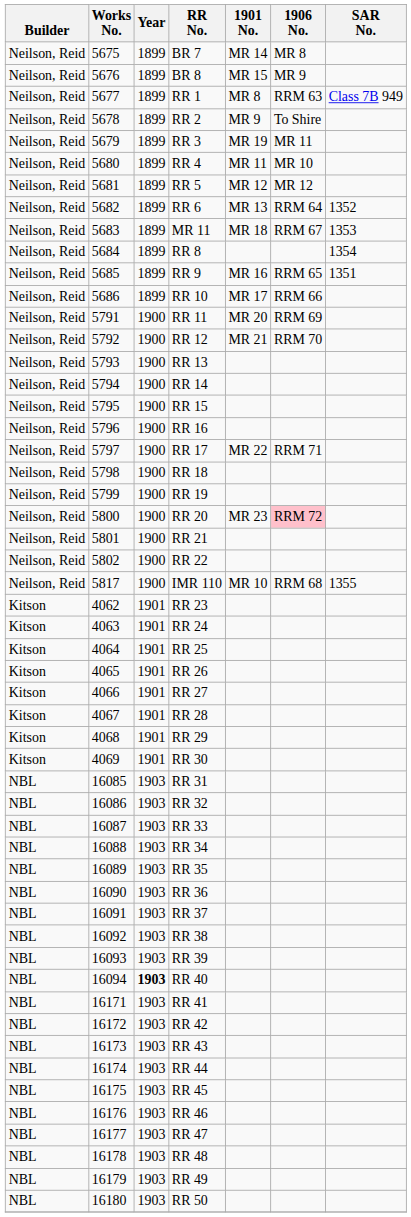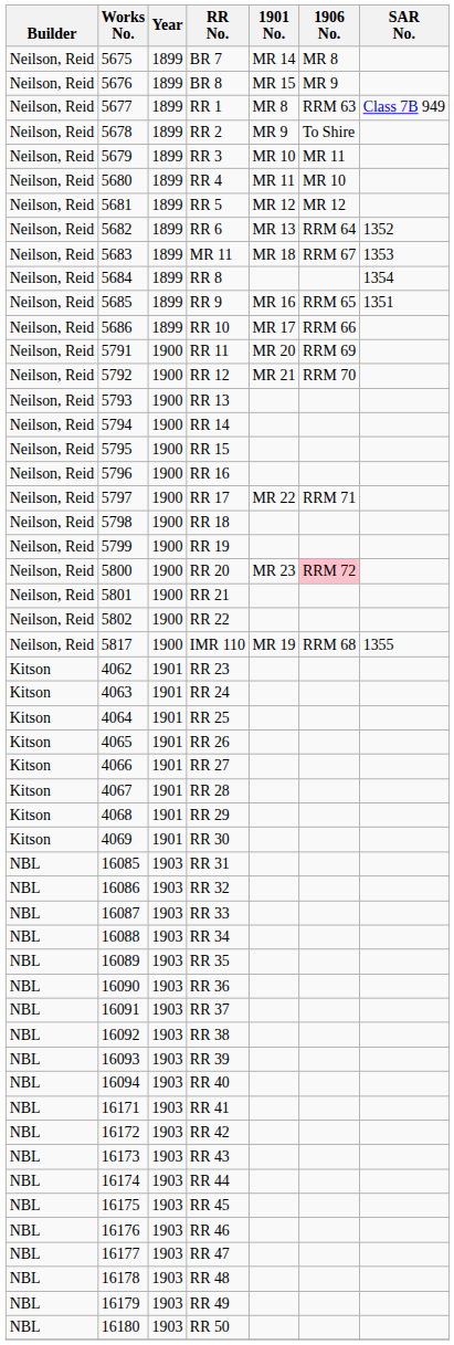 <table class="wikitable collapsible collapsed sortable" style="margin:0.5em auto; font-size:100%;">
 <tr>
 <th><br>Builder</th>
 <th>Works<br>No.</th>
 <th>Year<br></th>
 <th>RR<br>No.</th>
 <th>1901<br>No.</th>
 <th>1906<br>No.</th>
 <th>SAR<br>No.</th>
 </tr>
 <tr>
 <td>Neilson, Reid</td>
 <td>5675</td>
 <td>1899</td>
 <td>BR 7</td>
 <td>MR 14</td>
 <td>MR 8</td>
 <td></td>
 </tr>
 <tr>
 <td>Neilson, Reid</td>
 <td>5676</td>
 <td>1899</td>
 <td>BR 8</td>
 <td>MR 15</td>
 <td>MR 9</td>
 <td></td>
 </tr>
 <tr>
 <td>Neilson, Reid</td>
 <td>5677</td>
 <td>1899</td>
 <td>RR 1</td>
 <td>MR 8</td>
 <td>RRM 63</td>
 <td><a href='#'>Class 7B</a> 949</td>
 </tr>
 <tr>
 <td>Neilson, Reid</td>
 <td>5678</td>
 <td>1899</td>
 <td>RR 2</td>
 <td>MR 9</td>
 <td>To Shire</td>
 <td></td>
 </tr>
 <tr>
 <td>Neilson, Reid</td>
 <td>5679</td>
 <td>1899</td>
 <td>RR 3</td>
-<td>MR 19</td>
+<td>MR 10</td>
 <td>MR 11</td>
 <td></td>
 </tr>
 <tr>
 <td>Neilson, Reid</td>
 <td>5680</td>
 <td>1899</td>
 <td>RR 4</td>
 <td>MR 11</td>
 <td>MR 10</td>
 <td></td>
 </tr>
 <tr>
 <td>Neilson, Reid</td>
 <td>5681</td>
 <td>1899</td>
 <td>RR 5</td>
 <td>MR 12</td>
 <td>MR 12</td>
 <td></td>
 </tr>
 <tr>
 <td>Neilson, Reid</td>
 <td>5682</td>
 <td>1899</td>
 <td>RR 6</td>
 <td>MR 13</td>
 <td>RRM 64</td>
 <td>1352</td>
 </tr>
 <tr>
 <td>Neilson, Reid</td>
 <td>5683</td>
 <td>1899</td>
 <td>MR 11</td>
 <td>MR 18</td>
 <td>RRM 67</td>
 <td>1353</td>
 </tr>
 <tr>
 <td>Neilson, Reid</td>
 <td>5684</td>
 <td>1899</td>
 <td>RR 8</td>
 <td></td>
 <td></td>
 <td>1354</td>
 </tr>
 <tr>
 <td>Neilson, Reid</td>
 <td>5685</td>
 <td>1899</td>
 <td>RR 9</td>
 <td>MR 16</td>
 <td>RRM 65</td>
 <td>1351</td>
 </tr>
 <tr>
 <td>Neilson, Reid</td>
 <td>5686</td>
 <td>1899</td>
 <td>RR 10</td>
 <td>MR 17</td>
 <td>RRM 66</td>
 <td></td>
 </tr>
 <tr>
 <td>Neilson, Reid</td>
 <td>5791</td>
 <td>1900</td>
 <td>RR 11</td>
 <td>MR 20</td>
 <td>RRM 69</td>
 <td></td>
 </tr>
 <tr>
 <td>Neilson, Reid</td>
 <td>5792</td>
 <td>1900</td>
 <td>RR 12</td>
 <td>MR 21</td>
 <td>RRM 70</td>
 <td></td>
 </tr>
 <tr>
 <td>Neilson, Reid</td>
 <td>5793</td>
 <td>1900</td>
 <td>RR 13</td>
 <td></td>
 <td></td>
 <td></td>
 </tr>
 <tr>
 <td>Neilson, Reid</td>
 <td>5794</td>
 <td>1900</td>
 <td>RR 14</td>
 <td></td>
 <td></td>
 <td></td>
 </tr>
 <tr>
 <td>Neilson, Reid</td>
 <td>5795</td>
 <td>1900</td>
 <td>RR 15</td>
 <td></td>
 <td></td>
 <td></td>
 </tr>
 <tr>
 <td>Neilson, Reid</td>
 <td>5796</td>
 <td>1900</td>
 <td>RR 16</td>
 <td></td>
 <td></td>
 <td></td>
 </tr>
 <tr>
 <td>Neilson, Reid</td>
 <td>5797</td>
 <td>1900</td>
 <td>RR 17</td>
 <td>MR 22</td>
 <td>RRM 71</td>
 <td></td>
 </tr>
 <tr>
 <td>Neilson, Reid</td>
 <td>5798</td>
 <td>1900</td>
 <td>RR 18</td>
 <td></td>
 <td></td>
 <td></td>
 </tr>
 <tr>
 <td>Neilson, Reid</td>
 <td>5799</td>
 <td>1900</td>
 <td>RR 19</td>
 <td></td>
 <td></td>
 <td></td>
 </tr>
 <tr>
 <td>Neilson, Reid</td>
 <td>5800</td>
 <td>1900</td>
 <td>RR 20</td>
 <td>MR 23</td>
 <td style="background: pink;">RRM 72</td>
 <td></td>
 </tr>
 <tr>
 <td>Neilson, Reid</td>
 <td>5801</td>
 <td>1900</td>
 <td>RR 21</td>
 <td></td>
 <td></td>
 <td></td>
 </tr>
 <tr>
 <td>Neilson, Reid</td>
 <td>5802</td>
 <td>1900</td>
 <td>RR 22</td>
 <td></td>
 <td></td>
 <td></td>
 </tr>
 <tr>
 <td>Neilson, Reid</td>
 <td>5817</td>
 <td>1900</td>
 <td>IMR 110</td>
-<td>MR 10</td>
+<td>MR 19</td>
 <td>RRM 68</td>
 <td>1355</td>
 </tr>
 <tr>
 <td>Kitson</td>
 <td>4062</td>
 <td>1901</td>
 <td>RR 23</td>
 <td></td>
 <td></td>
 <td></td>
 </tr>
 <tr>
 <td>Kitson</td>
 <td>4063</td>
 <td>1901</td>
 <td>RR 24</td>
 <td></td>
 <td></td>
 <td></td>
 </tr>
 <tr>
 <td>Kitson</td>
 <td>4064</td>
 <td>1901</td>
 <td>RR 25</td>
 <td></td>
 <td></td>
 <td></td>
 </tr>
 <tr>
 <td>Kitson</td>
 <td>4065</td>
 <td>1901</td>
 <td>RR 26</td>
 <td></td>
 <td></td>
 <td></td>
 </tr>
 <tr>
 <td>Kitson</td>
 <td>4066</td>
 <td>1901</td>
 <td>RR 27</td>
 <td></td>
 <td></td>
 <td></td>
 </tr>
 <tr>
 <td>Kitson</td>
 <td>4067</td>
 <td>1901</td>
 <td>RR 28</td>
 <td></td>
 <td></td>
 <td></td>
 </tr>
 <tr>
 <td>Kitson</td>
 <td>4068</td>
 <td>1901</td>
 <td>RR 29</td>
 <td></td>
 <td></td>
 <td></td>
 </tr>
 <tr>
 <td>Kitson</td>
 <td>4069</td>
 <td>1901</td>
 <td>RR 30</td>
 <td></td>
 <td></td>
 <td></td>
 </tr>
 <tr>
 <td>NBL</td>
 <td>16085</td>
 <td>1903</td>
 <td>RR 31</td>
 <td></td>
 <td></td>
 <td></td>
 </tr>
 <tr>
 <td>NBL</td>
 <td>16086</td>
 <td>1903</td>
 <td>RR 32</td>
 <td></td>
 <td></td>
 <td></td>
 </tr>
 <tr>
 <td>NBL</td>
 <td>16087</td>
 <td>1903</td>
 <td>RR 33</td>
 <td></td>
 <td></td>
 <td></td>
 </tr>
 <tr>
 <td>NBL</td>
 <td>16088</td>
 <td>1903</td>
 <td>RR 34</td>
 <td></td>
 <td></td>
 <td></td>
 </tr>
 <tr>
 <td>NBL</td>
 <td>16089</td>
 <td>1903</td>
 <td>RR 35</td>
 <td></td>
 <td></td>
 <td></td>
 </tr>
 <tr>
 <td>NBL</td>
 <td>16090</td>
 <td>1903</td>
 <td>RR 36</td>
 <td></td>
 <td></td>
 <td></td>
 </tr>
 <tr>
 <td>NBL</td>
 <td>16091</td>
 <td>1903</td>
 <td>RR 37</td>
 <td></td>
 <td></td>
 <td></td>
 </tr>
 <tr>
 <td>NBL</td>
 <td>16092</td>
 <td>1903</td>
 <td>RR 38</td>
 <td></td>
 <td></td>
 <td></td>
 </tr>
 <tr>
 <td>NBL</td>
 <td>16093</td>
 <td>1903</td>
 <td>RR 39</td>
 <td></td>
 <td></td>
 <td></td>
 </tr>
 <tr>
 <td>NBL</td>
 <td>16094</td>
-<td><strong>1903</strong></td>
+<td>1903</td>
 <td>RR 40</td>
 <td></td>
 <td></td>
 <td></td>
 </tr>
 <tr>
 <td>NBL</td>
 <td>16171</td>
 <td>1903</td>
 <td>RR 41</td>
 <td></td>
 <td></td>
 <td></td>
 </tr>
 <tr>
 <td>NBL</td>
 <td>16172</td>
 <td>1903</td>
 <td>RR 42</td>
 <td></td>
 <td></td>
 <td></td>
 </tr>
 <tr>
 <td>NBL</td>
 <td>16173</td>
 <td>1903</td>
 <td>RR 43</td>
 <td></td>
 <td></td>
 <td></td>
 </tr>
 <tr>
 <td>NBL</td>
 <td>16174</td>
 <td>1903</td>
 <td>RR 44</td>
 <td></td>
 <td></td>
 <td></td>
 </tr>
 <tr>
 <td>NBL</td>
 <td>16175</td>
 <td>1903</td>
 <td>RR 45</td>
 <td></td>
 <td></td>
 <td></td>
 </tr>
 <tr>
 <td>NBL</td>
 <td>16176</td>
 <td>1903</td>
 <td>RR 46</td>
 <td></td>
 <td></td>
 <td></td>
 </tr>
 <tr>
 <td>NBL</td>
 <td>16177</td>
 <td>1903</td>
 <td>RR 47</td>
 <td></td>
 <td></td>
 <td></td>
 </tr>
 <tr>
 <td>NBL</td>
 <td>16178</td>
 <td>1903</td>
 <td>RR 48</td>
 <td></td>
 <td></td>
 <td></td>
 </tr>
 <tr>
 <td>NBL</td>
 <td>16179</td>
 <td>1903</td>
 <td>RR 49</td>
 <td></td>
 <td></td>
 <td></td>
 </tr>
 <tr>
 <td>NBL</td>
 <td>16180</td>
 <td>1903</td>
 <td>RR 50</td>
 <td></td>
 <td></td>
 <td></td>
 </tr>
 <tr>
 </tr>
 </table>
